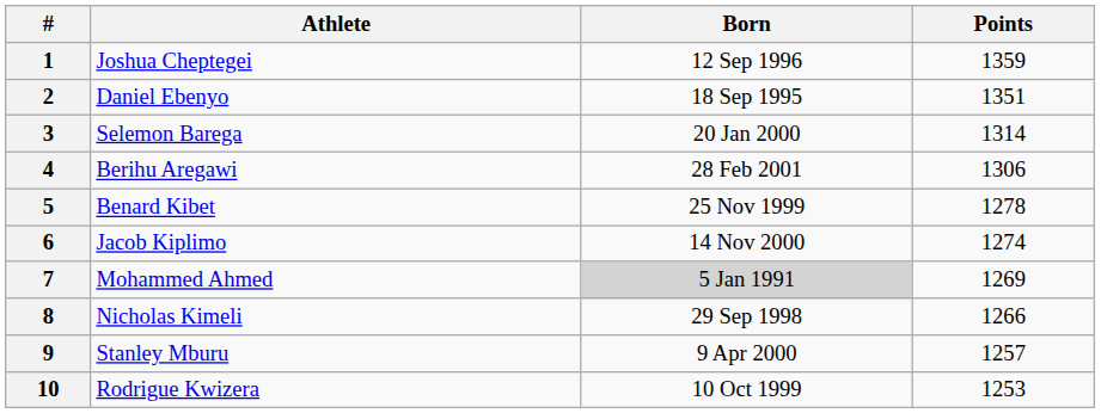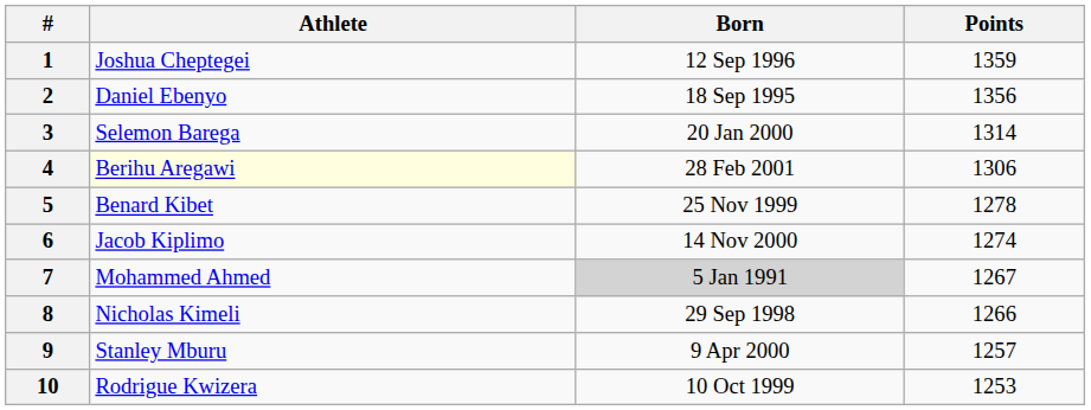 <table class="wikitable" width=80% style="font-size:90%; text-align:center;">
 <tr>
 <th>#</th>
 <th>Athlete</th>
 <th>Born</th>
 <th>Points</th>
 </tr>
 <tr>
 <th>1</th>
 <td align=left> <a href='#'>Joshua Cheptegei</a></td>
 <td>12 Sep 1996</td>
 <td>1359</td>
 </tr>
 <tr>
 <th>2</th>
 <td align=left> <a href='#'>Daniel Ebenyo</a></td>
 <td>18 Sep 1995</td>
-<td>1351</td>
+<td>1356</td>
 </tr>
 <tr>
 <th>3</th>
 <td align=left> <a href='#'>Selemon Barega</a></td>
 <td>20 Jan 2000</td>
 <td>1314</td>
 </tr>
 <tr>
 <th>4</th>
-<td align=left> <a href='#'>Berihu Aregawi</a></td>
+<td align=left style="background: lightyellow;"> <a href='#'>Berihu Aregawi</a></td>
 <td>28 Feb 2001</td>
 <td>1306</td>
 </tr>
 <tr>
 <th>5</th>
 <td align=left> <a href='#'>Benard Kibet</a></td>
 <td>25 Nov 1999</td>
 <td>1278</td>
 </tr>
 <tr>
 <th>6</th>
 <td align=left> <a href='#'>Jacob Kiplimo</a></td>
 <td>14 Nov 2000</td>
 <td>1274</td>
 </tr>
 <tr>
 <th>7</th>
 <td align=left> <a href='#'>Mohammed Ahmed</a></td>
 <td style="background: lightgrey;">5 Jan 1991</td>
-<td>1269</td>
+<td>1267</td>
 </tr>
 <tr>
 <th>8</th>
 <td align=left> <a href='#'>Nicholas Kimeli</a></td>
 <td>29 Sep 1998</td>
 <td>1266</td>
 </tr>
 <tr>
 <th>9</th>
 <td align=left> <a href='#'>Stanley Mburu</a></td>
 <td>9 Apr 2000</td>
 <td>1257</td>
 </tr>
 <tr>
 <th>10</th>
 <td align=left> <a href='#'>Rodrigue Kwizera</a></td>
 <td>10 Oct 1999</td>
 <td>1253</td>
 </tr>
 </table>
